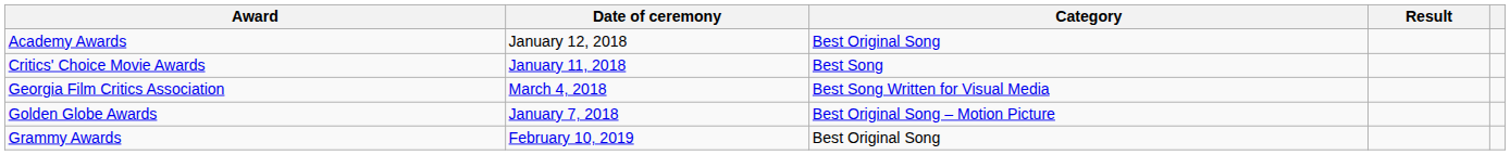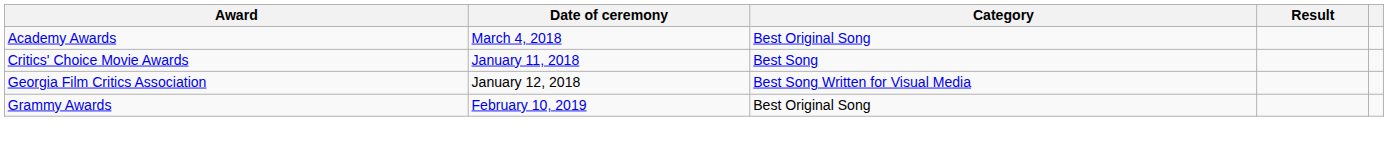 <table class="wikitable sortable plainrowheaders" style="width: 99%;">
 <tr>
 <th scope="col">Award</th>
 <th scope="col">Date of ceremony</th>
 <th scope="col">Category</th>
 <th scope="col">Result</th>
 <th scope="col" class="unsortable"></th>
 </tr>
 <tr>
 <td><a href='#'>Academy Awards</a></td>
-<td>January 12, 2018</td>
+<td><a href='#'>March 4, 2018</a></td>
 <td><a href='#'>Best Original Song</a></td>
 <td></td>
 <td style="text-align:center;"></td>
 </tr>
 <tr>
 <td><a href='#'>Critics' Choice Movie Awards</a></td>
 <td><a href='#'>January 11, 2018</a></td>
 <td><a href='#'>Best Song</a></td>
 <td></td>
 <td style="text-align:center;"></td>
 </tr>
 <tr>
 <td><a href='#'>Georgia Film Critics Association</a></td>
-<td><a href='#'>March 4, 2018</a></td>
+<td>January 12, 2018</td>
 <td><a href='#'>Best Song Written for Visual Media</a></td>
-<td></td>
-<td style="text-align:center;"></td>
-</tr>
-<tr>
-<td><a href='#'>Golden Globe Awards</a></td>
-<td><a href='#'>January 7, 2018</a></td>
-<td><a href='#'>Best Original Song – Motion Picture</a></td>
 <td></td>
 <td style="text-align:center;"></td>
 </tr>
 <tr>
 <td><a href='#'>Grammy Awards</a></td>
 <td><a href='#'>February 10, 2019</a></td>
 <td>Best Original Song</td>
 <td></td>
 <td style="text-align:center;"></td>
 </tr>
 </table>
